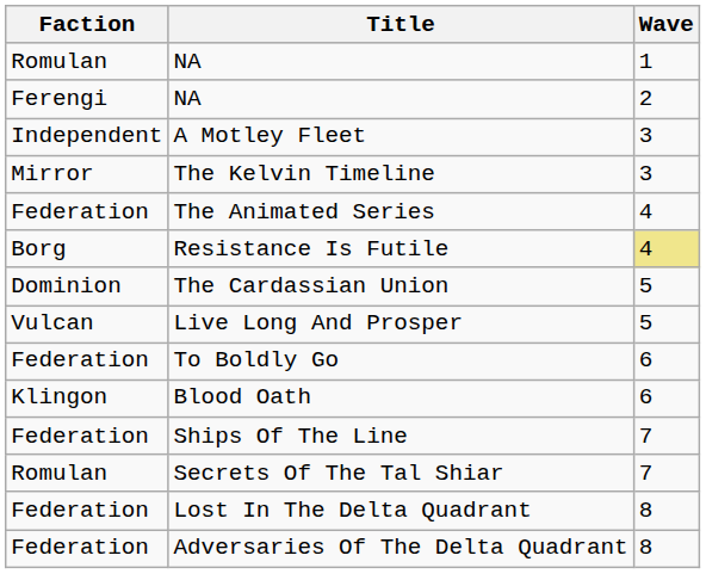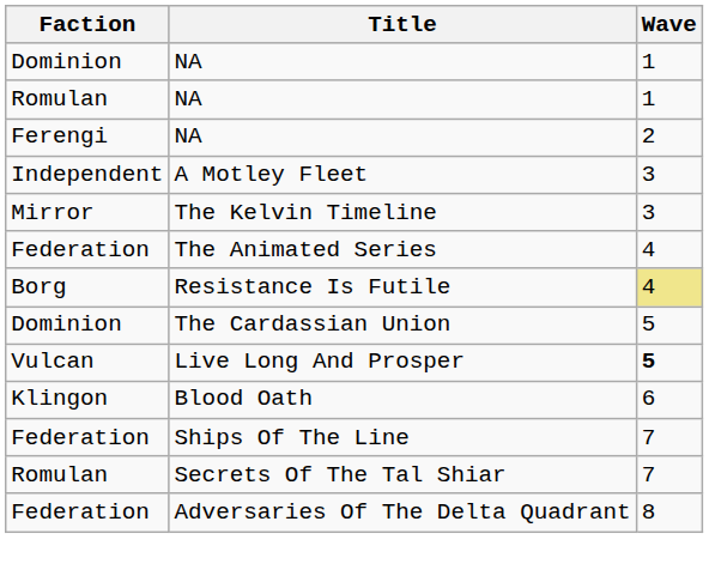 <table class="wikitable sortable">
 <tr style="background:#f0f0f0;">
 <th>Faction</th>
 <th>Title</th>
 <th>Wave</th>
+</tr>
+<tr>
+<td>Dominion</td>
+<td>NA</td>
+<td>1</td>
 </tr>
 <tr>
 <td>Romulan</td>
 <td>NA</td>
 <td>1</td>
 </tr>
 <tr>
 <td>Ferengi</td>
 <td>NA</td>
 <td>2</td>
 </tr>
 <tr>
 <td>Independent</td>
 <td>A Motley Fleet</td>
 <td>3</td>
 </tr>
 <tr>
 <td>Mirror</td>
 <td>The Kelvin Timeline</td>
 <td>3</td>
 </tr>
 <tr>
 <td>Federation</td>
 <td>The Animated Series</td>
 <td>4</td>
 </tr>
 <tr>
 <td>Borg</td>
 <td>Resistance Is Futile</td>
 <td style="background: khaki;">4</td>
 </tr>
 <tr>
 <td>Dominion</td>
 <td>The Cardassian Union</td>
 <td>5</td>
 </tr>
 <tr>
 <td>Vulcan</td>
 <td>Live Long And Prosper</td>
-<td>5</td>
-</tr>
-<tr>
-<td>Federation</td>
-<td>To Boldly Go</td>
-<td>6</td>
+<td><strong>5</strong></td>
 </tr>
 <tr>
 <td>Klingon</td>
 <td>Blood Oath</td>
 <td>6</td>
 </tr>
 <tr>
 <td>Federation</td>
 <td>Ships Of The Line</td>
 <td>7</td>
 </tr>
 <tr>
 <td>Romulan</td>
 <td>Secrets Of The Tal Shiar</td>
 <td>7</td>
 </tr>
 <tr>
 <td>Federation</td>
-<td>Lost In The Delta Quadrant</td>
-<td>8</td>
-</tr>
-<tr>
-<td>Federation</td>
 <td>Adversaries Of The Delta Quadrant</td>
 <td>8</td>
 </tr>
 </table>
